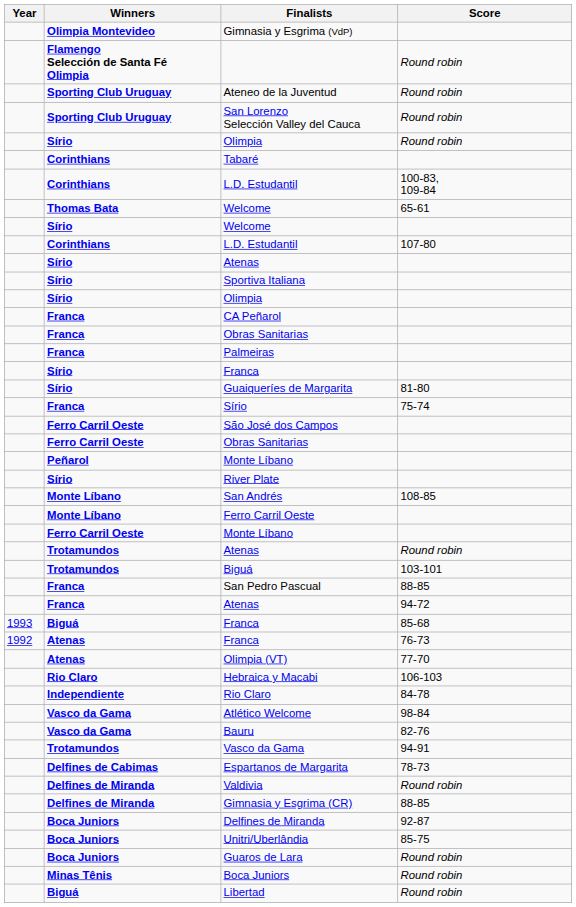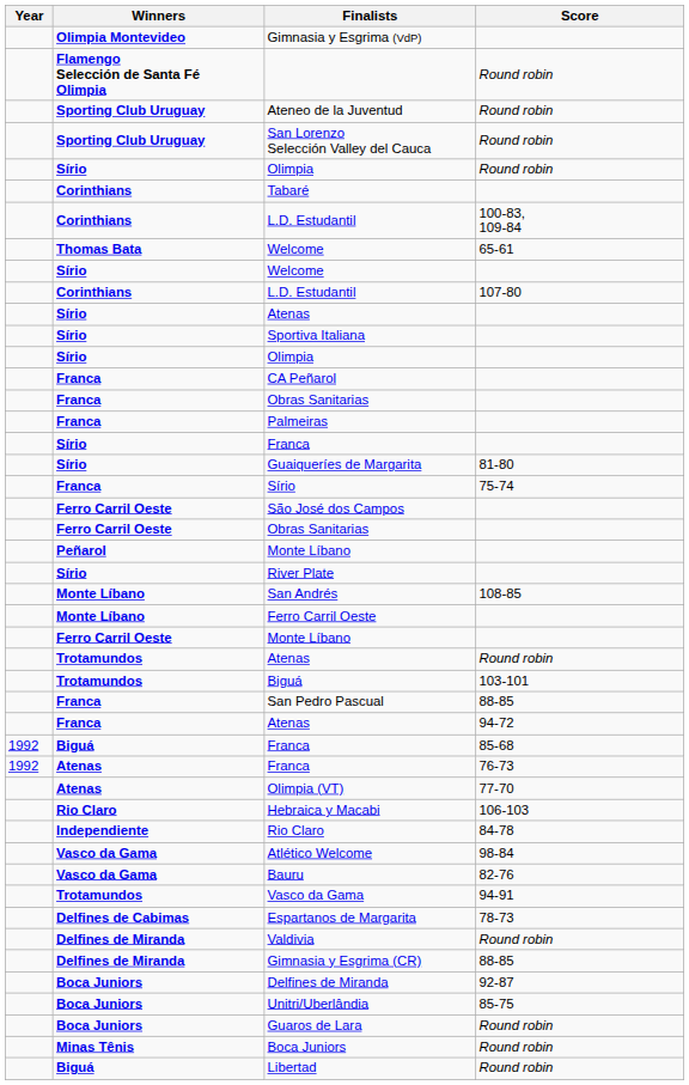 <table class="wikitable sortable" style="text-align:left" width="800">
 <tr>
 <th width=50px>Year</th>
 <th width=250px>Winners</th>
 <th width=250px>Finalists</th>
 <th width=250px>Score</th>
 </tr>
 <tr>
 <td></td>
 <td> <strong><a href='#'>Olimpia Montevideo</a></strong></td>
 <td> Gimnasia y Esgrima <small>(VdP)</small></td>
 <td></td>
 </tr>
 <tr>
 <td></td>
 <td> <strong><a href='#'>Flamengo</a></strong><br> <strong>Selección de Santa Fé</strong><br> <strong><a href='#'>Olimpia</a></strong></td>
 <td></td>
 <td><em>Round robin</em></td>
 </tr>
 <tr>
 <td></td>
 <td> <strong><a href='#'>Sporting Club Uruguay</a></strong></td>
 <td> Ateneo de la Juventud</td>
 <td><em>Round robin</em></td>
 </tr>
 <tr>
 <td></td>
 <td> <strong><a href='#'>Sporting Club Uruguay</a></strong></td>
 <td> <a href='#'>San Lorenzo</a><br> Selección Valley del Cauca</td>
 <td><em>Round robin</em></td>
 </tr>
 <tr>
 <td></td>
 <td> <strong><a href='#'>Sírio</a></strong></td>
 <td> <a href='#'>Olimpia</a></td>
 <td><em>Round robin</em></td>
 </tr>
 <tr>
 <td></td>
 <td> <strong><a href='#'>Corinthians</a></strong></td>
 <td> <a href='#'>Tabaré</a></td>
 <td></td>
 </tr>
 <tr>
 <td></td>
 <td> <strong><a href='#'>Corinthians</a></strong></td>
 <td> <a href='#'>L.D. Estudantil</a></td>
 <td>100-83,<br>109-84</td>
 </tr>
 <tr>
 <td></td>
 <td> <strong><a href='#'>Thomas Bata</a></strong></td>
 <td> <a href='#'>Welcome</a></td>
 <td>65-61</td>
 </tr>
 <tr>
 <td></td>
 <td> <strong><a href='#'>Sírio</a></strong></td>
 <td> <a href='#'>Welcome</a></td>
 <td></td>
 </tr>
 <tr>
 <td></td>
 <td> <strong><a href='#'>Corinthians</a></strong></td>
 <td> <a href='#'>L.D. Estudantil</a></td>
 <td>107-80</td>
 </tr>
 <tr>
 <td></td>
 <td> <strong><a href='#'>Sírio</a></strong></td>
 <td> <a href='#'>Atenas</a></td>
 <td></td>
 </tr>
 <tr>
 <td></td>
 <td> <strong><a href='#'>Sírio</a></strong></td>
 <td> <a href='#'>Sportiva Italiana</a></td>
 <td></td>
 </tr>
 <tr>
 <td></td>
 <td> <strong><a href='#'>Sírio</a></strong></td>
 <td> <a href='#'>Olimpia</a></td>
 <td></td>
 </tr>
 <tr>
 <td></td>
 <td> <strong><a href='#'>Franca</a></strong></td>
 <td> <a href='#'>CA Peñarol</a></td>
 </tr>
 <tr>
 <td></td>
 <td> <strong><a href='#'>Franca</a></strong></td>
 <td> <a href='#'>Obras Sanitarias</a></td>
 <td></td>
 </tr>
 <tr>
 <td></td>
 <td> <strong><a href='#'>Franca</a></strong></td>
 <td> <a href='#'>Palmeiras</a></td>
 </tr>
 <tr>
 <td></td>
 <td> <strong><a href='#'>Sírio</a></strong></td>
 <td> <a href='#'>Franca</a></td>
 <td></td>
 </tr>
 <tr>
 <td></td>
 <td> <strong><a href='#'>Sírio</a></strong></td>
 <td> <a href='#'>Guaiqueríes de Margarita</a></td>
 <td>81-80</td>
 </tr>
 <tr>
 <td></td>
 <td> <strong><a href='#'>Franca</a></strong></td>
 <td> <a href='#'>Sírio</a></td>
 <td>75-74</td>
 </tr>
 <tr>
 <td></td>
 <td> <strong><a href='#'>Ferro Carril Oeste</a></strong></td>
 <td> <a href='#'>São José dos Campos</a></td>
 </tr>
 <tr>
 <td></td>
 <td> <strong><a href='#'>Ferro Carril Oeste</a></strong></td>
 <td> <a href='#'>Obras Sanitarias</a></td>
 <td></td>
 </tr>
 <tr>
 <td></td>
 <td> <strong><a href='#'>Peñarol</a></strong></td>
 <td> <a href='#'>Monte Líbano</a></td>
 </tr>
 <tr>
 <td></td>
 <td> <strong><a href='#'>Sírio</a></strong></td>
 <td> <a href='#'>River Plate</a></td>
 <td></td>
 </tr>
 <tr>
 <td></td>
 <td> <strong><a href='#'>Monte Líbano</a></strong></td>
 <td> <a href='#'>San Andrés</a></td>
 <td>108-85</td>
 </tr>
 <tr>
 <td></td>
 <td> <strong><a href='#'>Monte Líbano</a></strong></td>
 <td> <a href='#'>Ferro Carril Oeste</a></td>
 <td></td>
 </tr>
 <tr>
 <td></td>
 <td> <strong><a href='#'>Ferro Carril Oeste</a></strong></td>
 <td> <a href='#'>Monte Líbano</a></td>
 <td></td>
 </tr>
 <tr>
 <td></td>
 <td> <strong><a href='#'>Trotamundos</a></strong></td>
 <td> <a href='#'>Atenas</a></td>
 <td><em> Round robin</em></td>
 </tr>
 <tr>
 <td></td>
 <td> <strong><a href='#'>Trotamundos</a></strong></td>
 <td> <a href='#'>Biguá</a></td>
 <td>103-101</td>
 </tr>
 <tr>
 <td></td>
 <td> <strong><a href='#'>Franca</a></strong></td>
 <td> San Pedro Pascual</td>
 <td>88-85</td>
 </tr>
 <tr>
 <td></td>
 <td> <strong><a href='#'>Franca</a></strong></td>
 <td> <a href='#'>Atenas</a></td>
 <td>94-72</td>
 </tr>
 <tr>
-<td {{center><a href='#'>1993</a></td>
+<td {{center><a href='#'>1992</a></td>
 <td> <strong><a href='#'>Biguá</a></strong></td>
 <td> <a href='#'>Franca</a></td>
 <td>85-68</td>
 </tr>
 <tr>
 <td {{center><a href='#'>1992</a></td>
 <td> <strong><a href='#'>Atenas</a></strong></td>
 <td> <a href='#'>Franca</a></td>
 <td>76-73</td>
 </tr>
 <tr>
 <td></td>
 <td> <strong><a href='#'>Atenas</a></strong></td>
 <td> <a href='#'>Olimpia (VT)</a></td>
 <td>77-70</td>
 </tr>
 <tr>
 <td></td>
 <td> <strong><a href='#'>Rio Claro</a></strong></td>
 <td> <a href='#'>Hebraica y Macabi</a></td>
 <td>106-103</td>
 </tr>
 <tr>
 <td></td>
 <td> <strong><a href='#'>Independiente</a></strong></td>
 <td> <a href='#'>Rio Claro</a></td>
 <td>84-78</td>
 </tr>
 <tr>
 <td></td>
 <td> <strong><a href='#'>Vasco da Gama</a></strong></td>
 <td> <a href='#'>Atlético Welcome</a></td>
 <td>98-84</td>
 </tr>
 <tr>
 <td></td>
 <td> <strong><a href='#'>Vasco da Gama</a></strong></td>
 <td> <a href='#'>Bauru</a></td>
 <td>82-76</td>
 </tr>
 <tr>
 <td></td>
 <td> <strong><a href='#'>Trotamundos</a></strong></td>
 <td> <a href='#'>Vasco da Gama</a></td>
 <td>94-91</td>
 </tr>
 <tr>
 <td></td>
 <td> <strong><a href='#'>Delfines de Cabimas</a></strong></td>
 <td> <a href='#'>Espartanos de Margarita</a></td>
 <td>78-73</td>
 </tr>
 <tr>
 <td></td>
 <td> <strong><a href='#'>Delfines de Miranda</a></strong></td>
 <td> <a href='#'>Valdivia</a></td>
 <td><em> Round robin</em></td>
 </tr>
 <tr>
 <td></td>
 <td> <strong><a href='#'>Delfines de Miranda</a></strong></td>
 <td> <a href='#'>Gimnasia y Esgrima (CR)</a></td>
 <td>88-85</td>
 </tr>
 <tr>
 <td></td>
 <td> <strong><a href='#'>Boca Juniors</a></strong></td>
 <td> <a href='#'>Delfines de Miranda</a></td>
 <td>92-87</td>
 </tr>
 <tr>
 <td></td>
 <td> <strong><a href='#'>Boca Juniors</a></strong></td>
 <td> <a href='#'>Unitri/Uberlândia</a></td>
 <td>85-75</td>
 </tr>
 <tr>
 <td></td>
 <td> <strong><a href='#'>Boca Juniors</a></strong></td>
 <td> <a href='#'>Guaros de Lara</a></td>
 <td><em> Round robin</em></td>
 </tr>
 <tr>
 <td></td>
 <td> <strong><a href='#'>Minas Tênis</a></strong></td>
 <td> <a href='#'>Boca Juniors</a></td>
 <td><em> Round robin</em></td>
 </tr>
 <tr>
 <td></td>
 <td> <strong><a href='#'>Biguá</a></strong></td>
 <td> <a href='#'>Libertad</a></td>
 <td><em> Round robin</em></td>
 </tr>
 </table>
